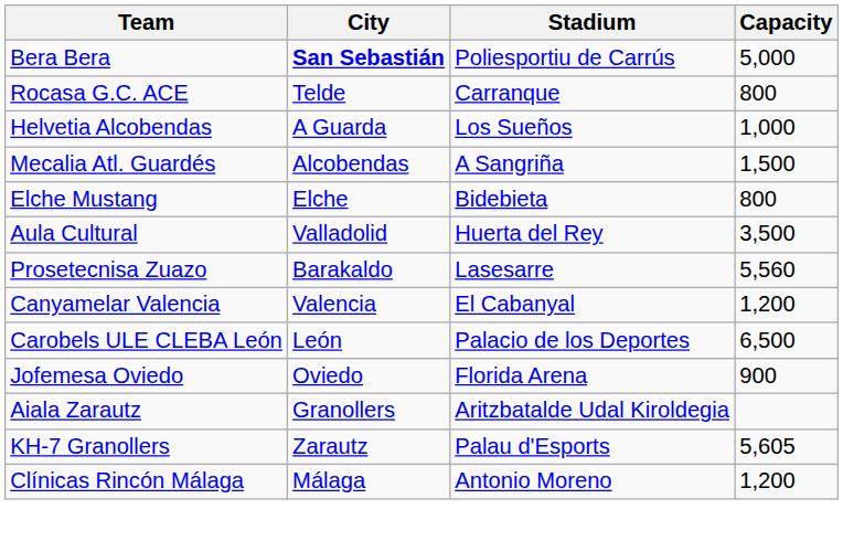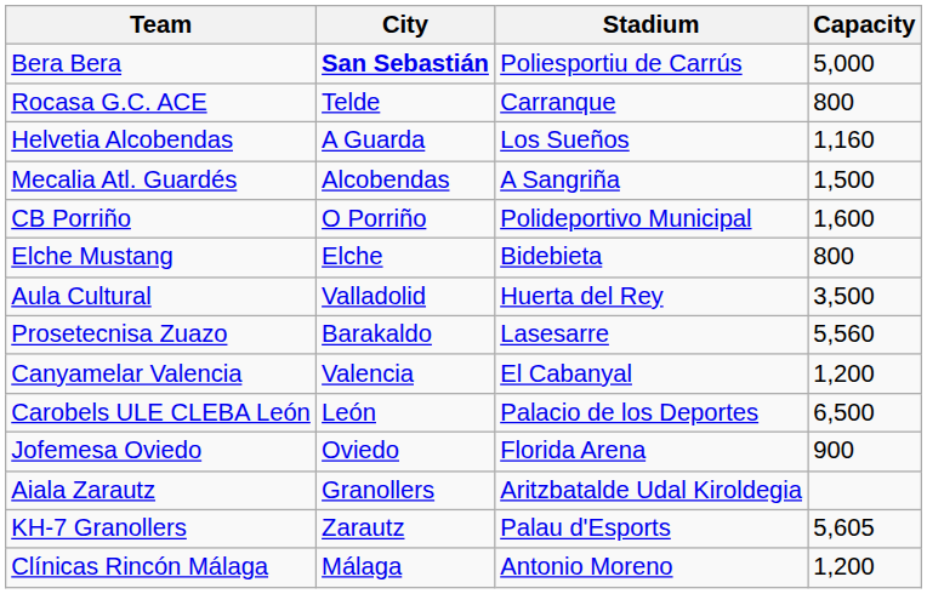 <table class="wikitable sortable">
 <tr>
 <th>Team</th>
 <th>City</th>
 <th>Stadium</th>
 <th>Capacity</th>
 </tr>
 <tr>
 <td><a href='#'>Bera Bera</a></td>
 <td><strong><a href='#'>San Sebastián</a></strong></td>
 <td><a href='#'>Poliesportiu de Carrús</a></td>
 <td>5,000</td>
 </tr>
 <tr>
 <td><a href='#'>Rocasa G.C. ACE</a></td>
 <td><a href='#'>Telde</a></td>
 <td><a href='#'>Carranque</a></td>
 <td>800</td>
 </tr>
 <tr>
 <td><a href='#'>Helvetia Alcobendas</a></td>
 <td><a href='#'>A Guarda</a></td>
 <td><a href='#'>Los Sueños</a></td>
-<td>1,000</td>
+<td>1,160</td>
 </tr>
 <tr>
 <td><a href='#'>Mecalia Atl. Guardés</a></td>
 <td><a href='#'>Alcobendas</a></td>
 <td><a href='#'>A Sangriña</a></td>
 <td>1,500</td>
+</tr>
+<tr>
+<td><a href='#'>CB Porriño</a></td>
+<td><a href='#'>O Porriño</a></td>
+<td><a href='#'>Polideportivo Municipal</a></td>
+<td>1,600</td>
 </tr>
 <tr>
 <td><a href='#'>Elche Mustang</a></td>
 <td><a href='#'>Elche</a></td>
 <td><a href='#'>Bidebieta</a></td>
 <td>800</td>
 </tr>
 <tr>
 <td><a href='#'>Aula Cultural</a></td>
 <td><a href='#'>Valladolid</a></td>
 <td><a href='#'>Huerta del Rey</a></td>
 <td>3,500</td>
 </tr>
 <tr>
 <td><a href='#'>Prosetecnisa Zuazo</a></td>
 <td><a href='#'>Barakaldo</a></td>
 <td><a href='#'>Lasesarre</a></td>
 <td>5,560</td>
 </tr>
 <tr>
 <td><a href='#'>Canyamelar Valencia</a></td>
 <td><a href='#'>Valencia</a></td>
 <td><a href='#'>El Cabanyal</a></td>
 <td>1,200</td>
 </tr>
 <tr>
 <td><a href='#'>Carobels ULE CLEBA León</a></td>
 <td><a href='#'>León</a></td>
 <td><a href='#'>Palacio de los Deportes</a></td>
 <td>6,500</td>
 </tr>
 <tr>
 <td><a href='#'>Jofemesa Oviedo</a></td>
 <td><a href='#'>Oviedo</a></td>
 <td><a href='#'>Florida Arena</a></td>
 <td>900</td>
 </tr>
 <tr>
 <td><a href='#'>Aiala Zarautz</a></td>
 <td><a href='#'>Granollers</a></td>
 <td><a href='#'>Aritzbatalde Udal Kiroldegia</a></td>
 <td></td>
 </tr>
 <tr>
 <td><a href='#'>KH-7 Granollers</a></td>
 <td><a href='#'>Zarautz</a></td>
 <td><a href='#'>Palau d'Esports</a></td>
 <td>5,605</td>
 </tr>
 <tr>
 <td><a href='#'>Clínicas Rincón Málaga</a></td>
 <td><a href='#'>Málaga</a></td>
 <td><a href='#'>Antonio Moreno</a></td>
 <td>1,200</td>
 </tr>
 </table>
